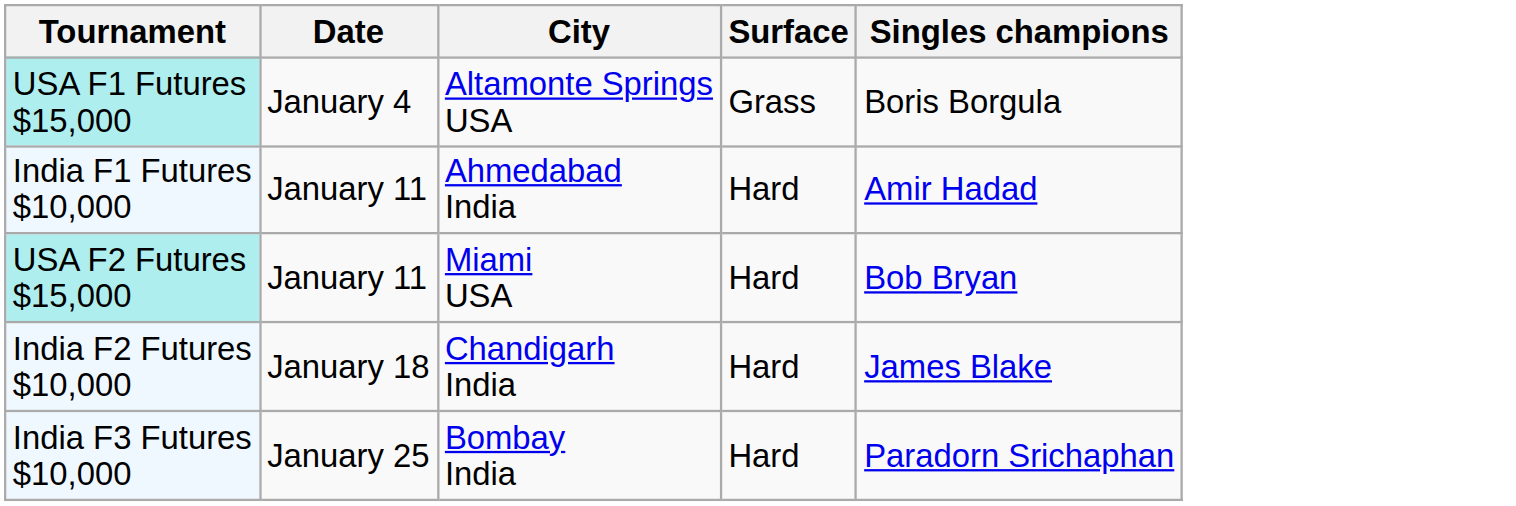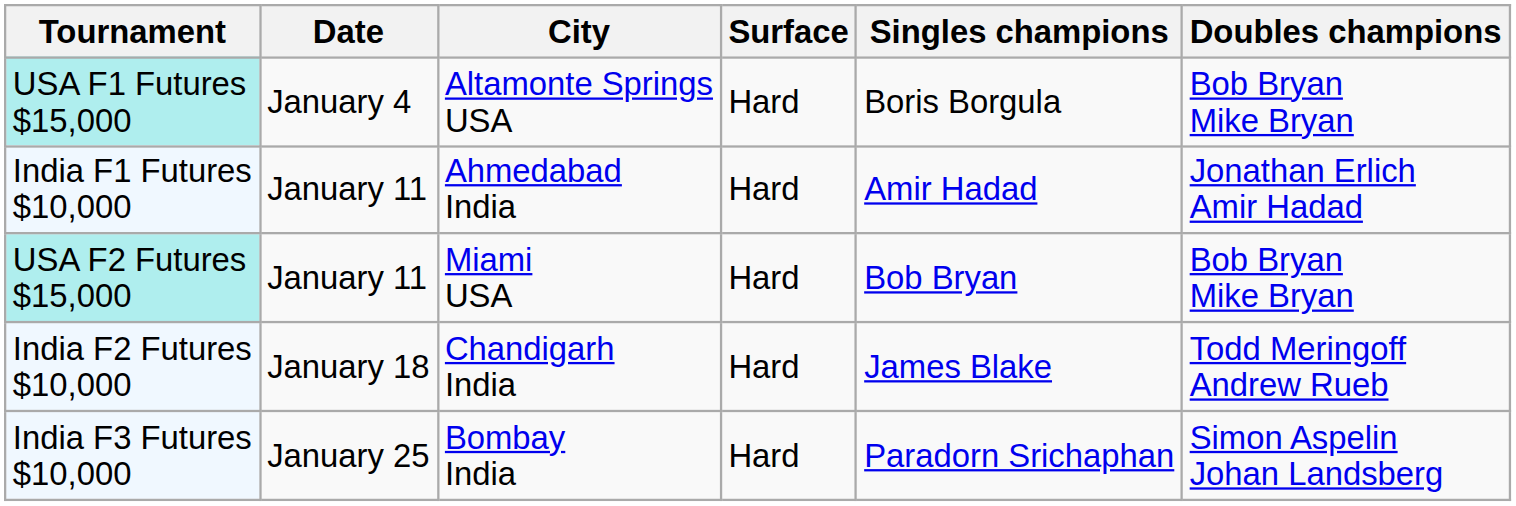 <table class="sortable wikitable" style="font-size:90%">
 <tr>
 <th>Tournament</th>
 <th>Date</th>
 <th>City</th>
 <th>Surface</th>
 <th>Singles champions</th>
+<th>Doubles champions</th>
 </tr>
 <tr>
 <td style="background:#afeeee;">USA F1 Futures<br>$15,000</td>
 <td>January 4</td>
 <td><a href='#'>Altamonte Springs</a><br>USA</td>
-<td>Grass</td>
+<td>Hard</td>
 <td> Boris Borgula</td>
+<td> <a href='#'>Bob Bryan</a><br> <a href='#'>Mike Bryan</a></td>
 </tr>
 <tr>
 <td style="background:#f0f8ff;">India F1 Futures<br>$10,000</td>
 <td>January 11</td>
 <td><a href='#'>Ahmedabad</a><br>India</td>
 <td>Hard</td>
 <td> <a href='#'>Amir Hadad</a></td>
+<td> <a href='#'>Jonathan Erlich</a><br> <a href='#'>Amir Hadad</a></td>
 </tr>
 <tr>
 <td style="background:#afeeee;">USA F2 Futures<br>$15,000</td>
 <td>January 11</td>
 <td><a href='#'>Miami</a><br>USA</td>
 <td>Hard</td>
 <td> <a href='#'>Bob Bryan</a></td>
+<td> <a href='#'>Bob Bryan</a><br> <a href='#'>Mike Bryan</a></td>
 </tr>
 <tr>
 <td style="background:#f0f8ff;">India F2 Futures<br>$10,000</td>
 <td>January 18</td>
 <td><a href='#'>Chandigarh</a><br>India</td>
 <td>Hard</td>
 <td> <a href='#'>James Blake</a></td>
+<td> <a href='#'>Todd Meringoff</a><br> <a href='#'>Andrew Rueb</a></td>
 </tr>
 <tr>
 <td style="background:#f0f8ff;">India F3 Futures<br>$10,000</td>
 <td>January 25</td>
 <td><a href='#'>Bombay</a><br>India</td>
 <td>Hard</td>
 <td> <a href='#'>Paradorn Srichaphan</a></td>
+<td> <a href='#'>Simon Aspelin</a><br> <a href='#'>Johan Landsberg</a></td>
 </tr>
 </table>
